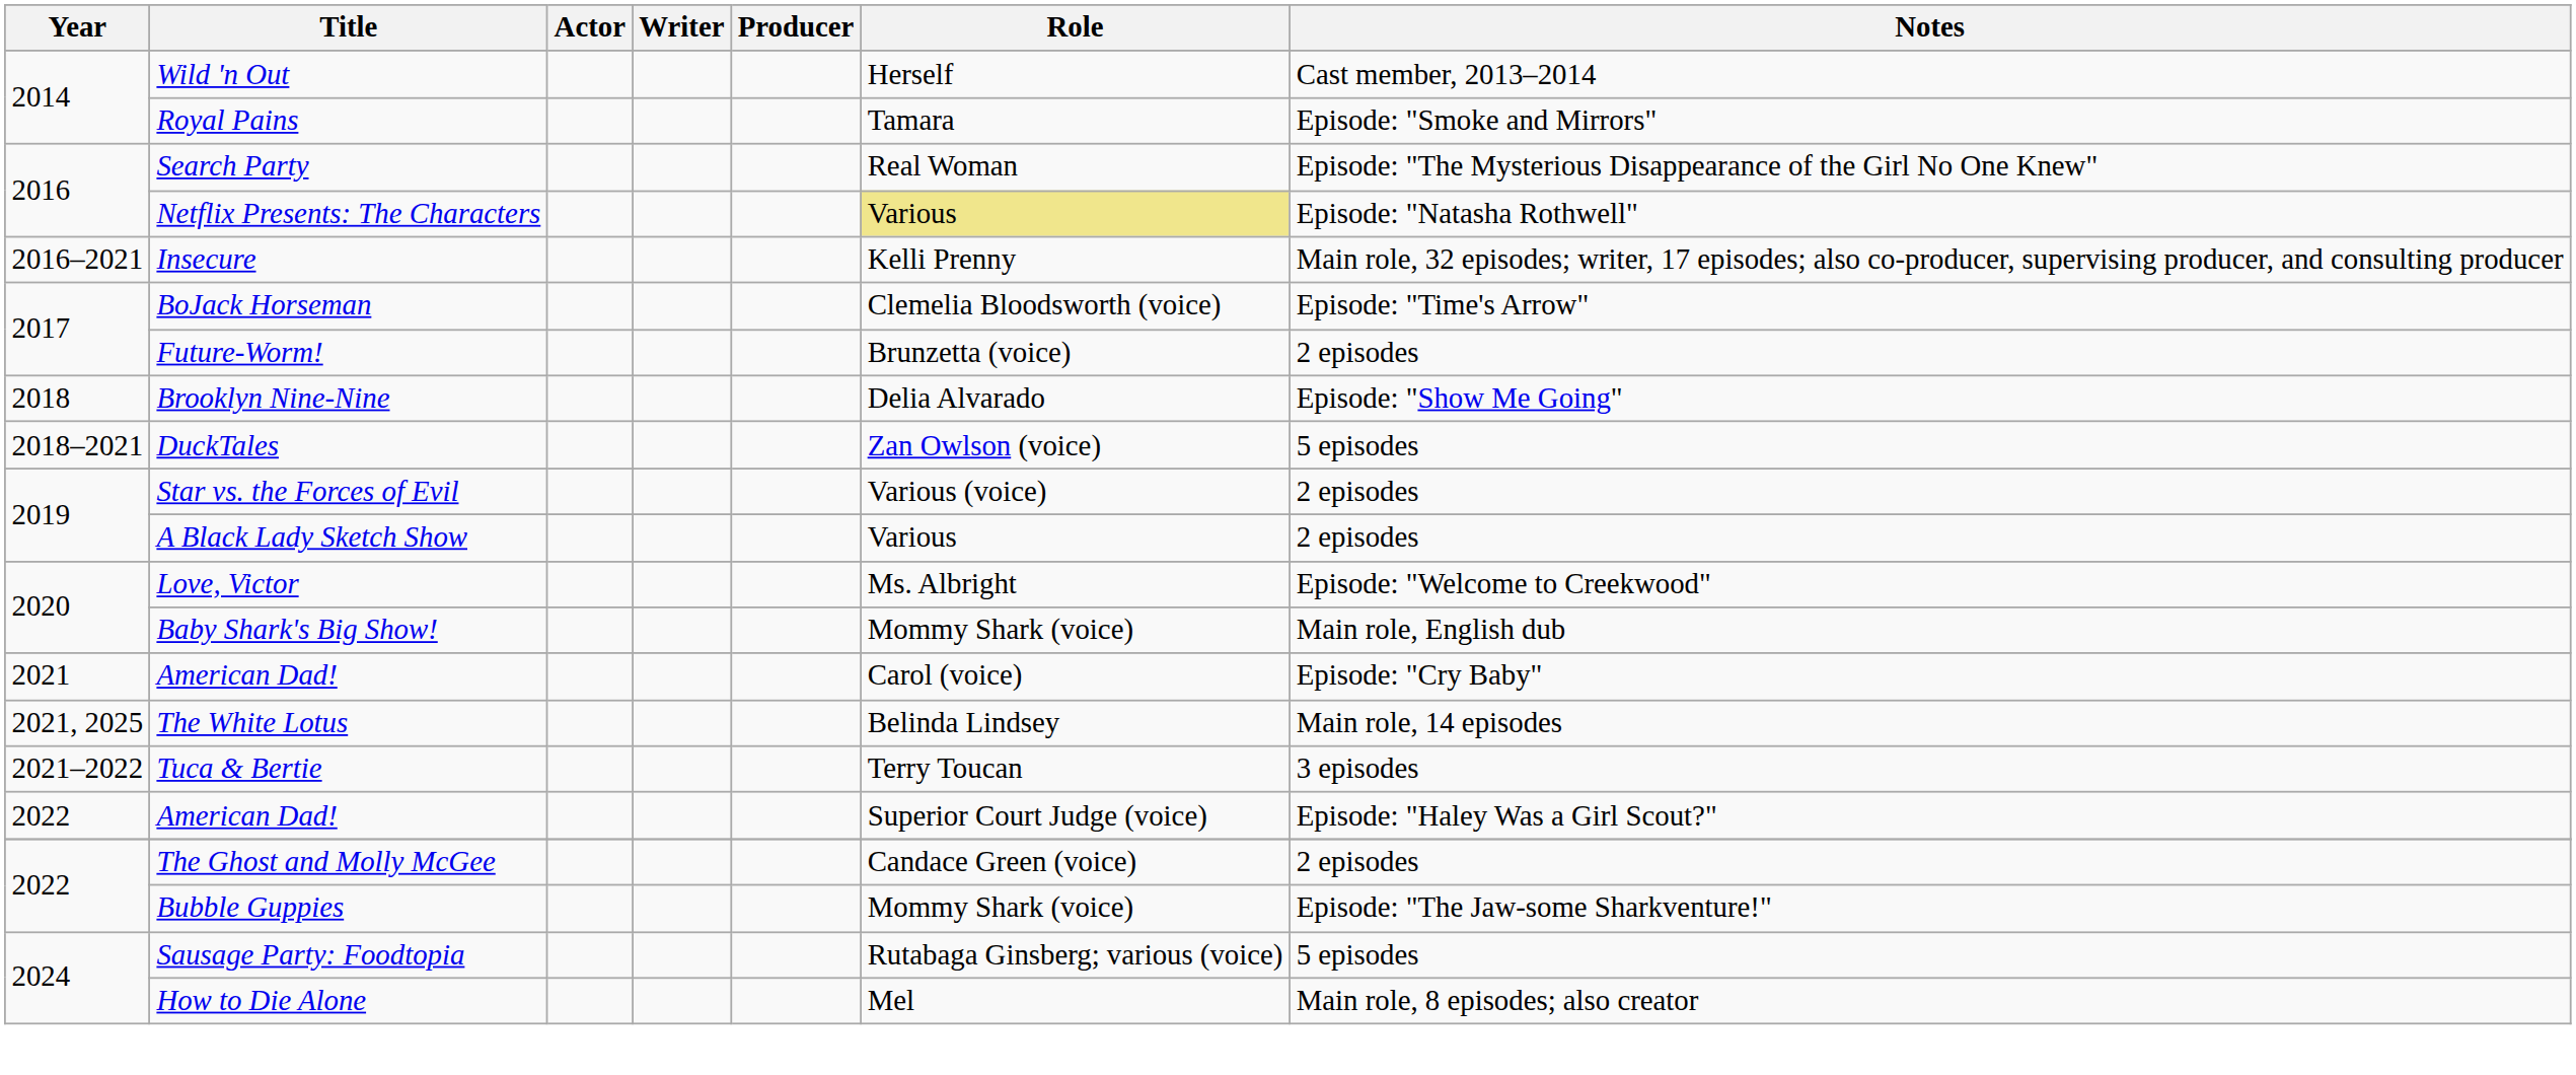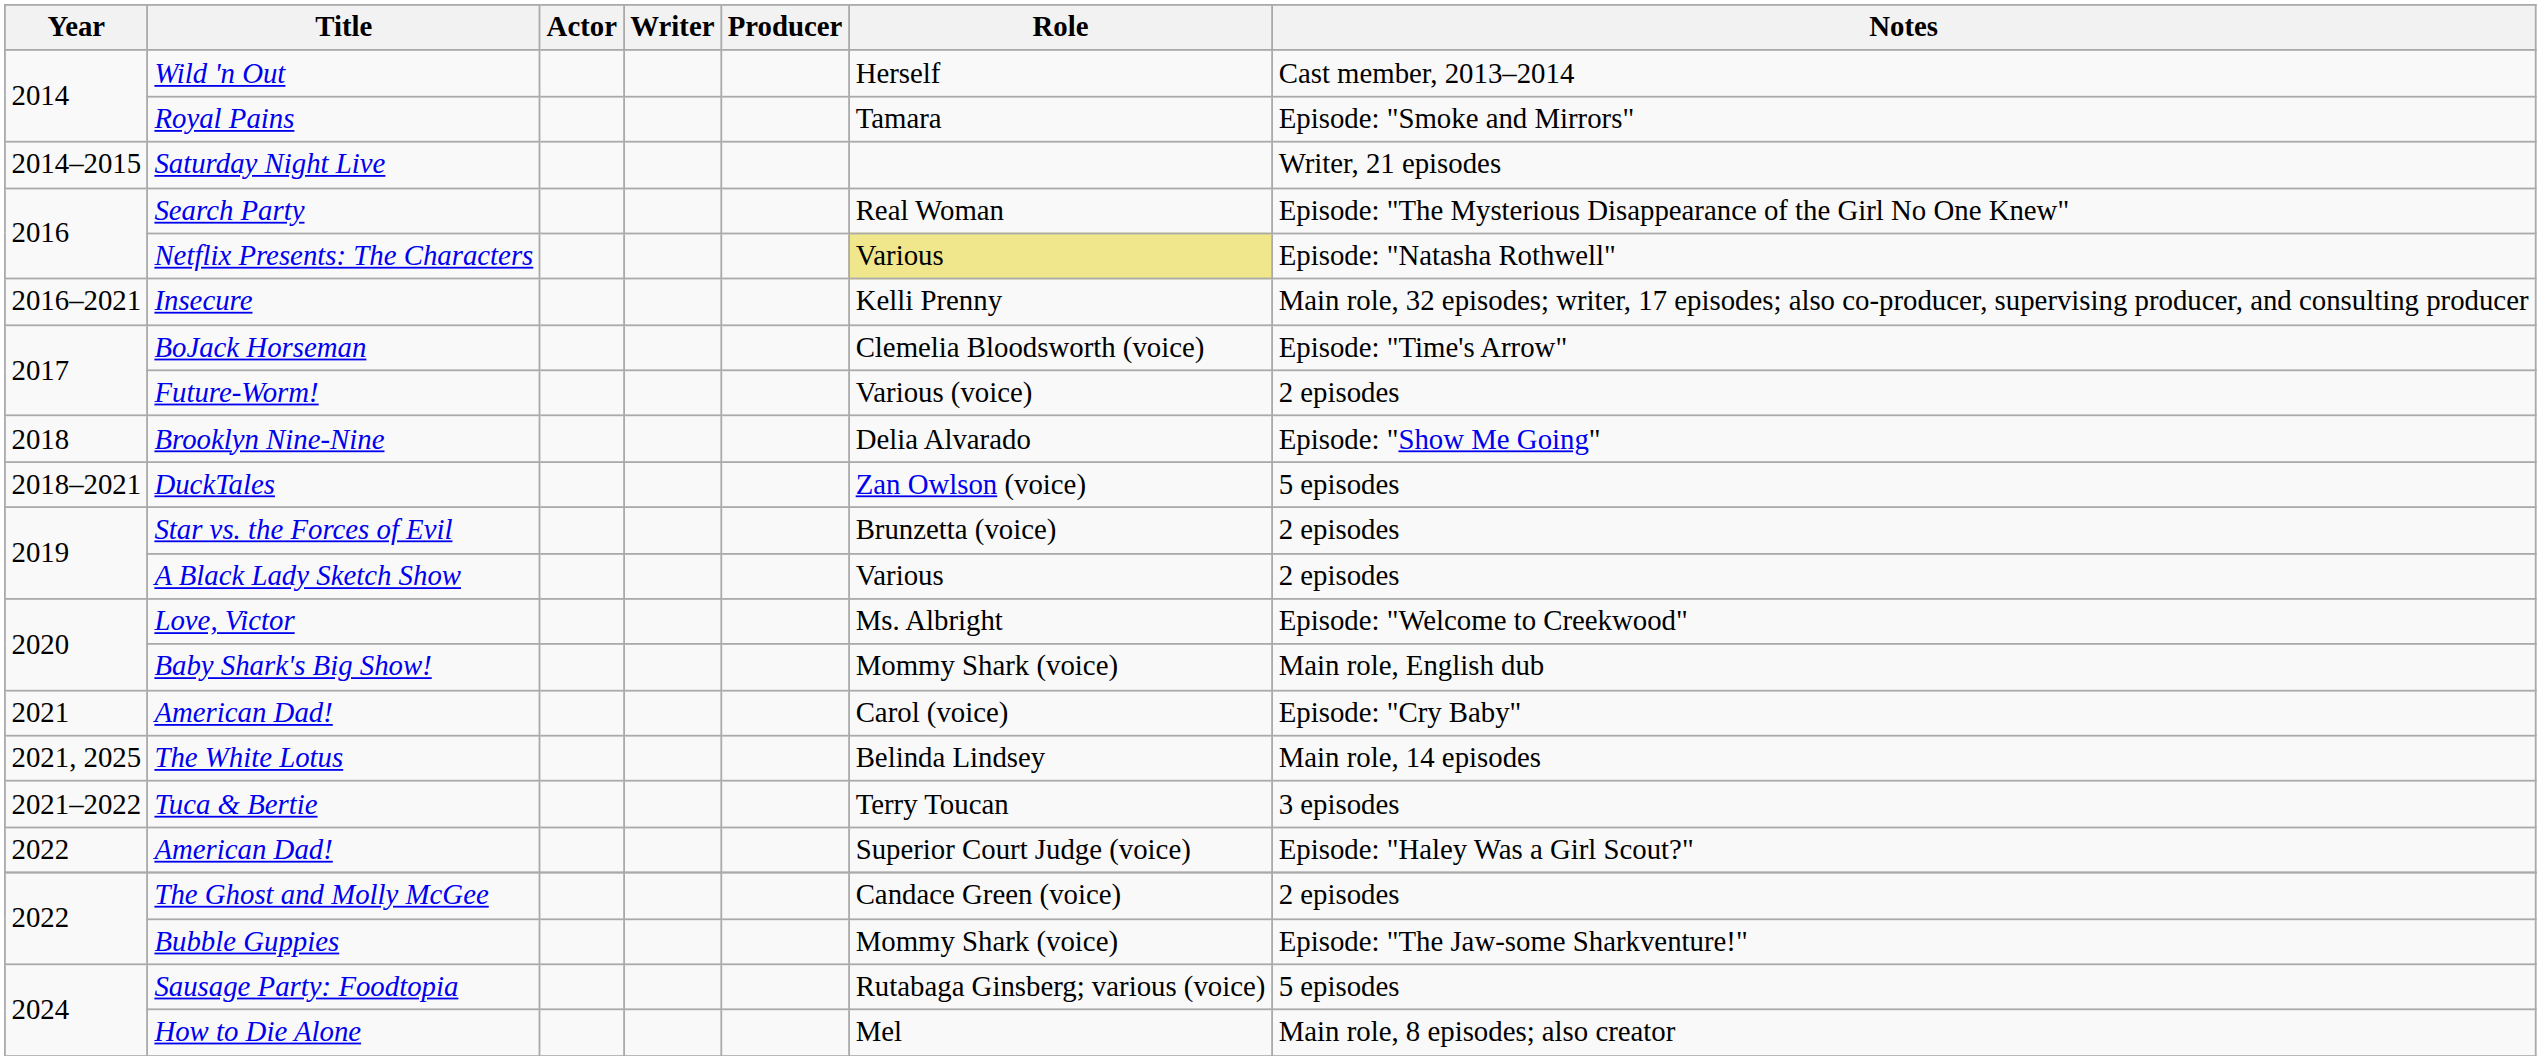 <table class="wikitable sortable">
 <tr>
 <th>Year</th>
 <th>Title</th>
 <th>Actor</th>
 <th>Writer</th>
 <th>Producer</th>
 <th>Role</th>
 <th class="unsortable">Notes</th>
 </tr>
 <tr>
 <td rowspan="2">2014</td>
 <td><em><a href='#'>Wild 'n Out</a></em></td>
 <td></td>
 <td></td>
 <td></td>
 <td>Herself</td>
 <td>Cast member, 2013–2014</td>
 </tr>
 <tr>
 <td><em><a href='#'>Royal Pains</a></em></td>
 <td></td>
 <td></td>
 <td></td>
 <td>Tamara</td>
 <td>Episode: "Smoke and Mirrors"</td>
+</tr>
+<tr>
+<td>2014–2015</td>
+<td><em><a href='#'>Saturday Night Live</a></em></td>
+<td></td>
+<td></td>
+<td></td>
+<td></td>
+<td>Writer, 21 episodes</td>
 </tr>
 <tr>
 <td rowspan = "2">2016</td>
 <td><em><a href='#'>Search Party</a></em></td>
 <td></td>
 <td></td>
 <td></td>
 <td>Real Woman</td>
 <td>Episode: "The Mysterious Disappearance of the Girl No One Knew"</td>
 </tr>
 <tr>
 <td><em><a href='#'>Netflix Presents: The Characters</a></em></td>
 <td></td>
 <td></td>
 <td></td>
 <td style="background: khaki;">Various</td>
 <td>Episode: "Natasha Rothwell"</td>
 </tr>
 <tr>
 <td>2016–2021</td>
 <td><em><a href='#'>Insecure</a></em></td>
 <td></td>
 <td></td>
 <td></td>
 <td>Kelli Prenny</td>
 <td>Main role, 32 episodes; writer, 17 episodes; also co-producer, supervising producer, and consulting producer</td>
 </tr>
 <tr>
 <td rowspan = "2">2017</td>
 <td><em><a href='#'>BoJack Horseman</a></em></td>
 <td></td>
 <td></td>
 <td></td>
 <td>Clemelia Bloodsworth (voice)</td>
 <td>Episode: "Time's Arrow"</td>
 </tr>
 <tr>
 <td><em><a href='#'>Future-Worm!</a></em></td>
 <td></td>
 <td></td>
 <td></td>
-<td>Brunzetta (voice)</td>
+<td>Various (voice)</td>
 <td>2 episodes</td>
 </tr>
 <tr>
 <td>2018</td>
 <td><em><a href='#'>Brooklyn Nine-Nine</a></em></td>
 <td></td>
 <td></td>
 <td></td>
 <td>Delia Alvarado</td>
 <td>Episode: "<a href='#'>Show Me Going</a>"</td>
 </tr>
 <tr>
 <td>2018–2021</td>
 <td><em><a href='#'>DuckTales</a></em></td>
 <td></td>
 <td></td>
 <td></td>
 <td><a href='#'>Zan Owlson</a> (voice)</td>
 <td>5 episodes</td>
 </tr>
 <tr>
 <td rowspan = "2">2019</td>
 <td><em><a href='#'>Star vs. the Forces of Evil</a></em></td>
 <td></td>
 <td></td>
 <td></td>
-<td>Various (voice)</td>
+<td>Brunzetta (voice)</td>
 <td>2 episodes</td>
 </tr>
 <tr>
 <td><em><a href='#'>A Black Lady Sketch Show</a></em></td>
 <td></td>
 <td></td>
 <td></td>
 <td>Various</td>
 <td>2 episodes</td>
 </tr>
 <tr>
 <td rowspan="2">2020</td>
 <td><em><a href='#'>Love, Victor</a></em></td>
 <td></td>
 <td></td>
 <td></td>
 <td>Ms. Albright</td>
 <td>Episode: "Welcome to Creekwood"</td>
 </tr>
 <tr>
 <td><em><a href='#'>Baby Shark's Big Show!</a></em></td>
 <td></td>
 <td></td>
 <td></td>
 <td>Mommy Shark (voice)</td>
 <td>Main role, English dub</td>
 </tr>
 <tr>
 <td>2021</td>
 <td><em><a href='#'>American Dad!</a></em></td>
 <td></td>
 <td></td>
 <td></td>
 <td>Carol (voice)</td>
 <td>Episode: "Cry Baby"</td>
 </tr>
 <tr>
 <td>2021, 2025</td>
 <td><em><a href='#'>The White Lotus</a></em></td>
 <td></td>
 <td></td>
 <td></td>
 <td>Belinda Lindsey</td>
 <td>Main role, 14 episodes</td>
 </tr>
 <tr>
 <td>2021–2022</td>
 <td><em><a href='#'>Tuca & Bertie</a></em></td>
 <td></td>
 <td></td>
 <td></td>
 <td>Terry Toucan</td>
 <td>3 episodes</td>
 </tr>
 <tr>
 <td>2022</td>
 <td><em><a href='#'>American Dad!</a></em></td>
 <td></td>
 <td></td>
 <td></td>
 <td>Superior Court Judge (voice)</td>
 <td>Episode: "Haley Was a Girl Scout?"</td>
 </tr>
 <tr>
 </tr>
 <tr>
 <td rowspan = "2">2022</td>
 <td><em><a href='#'>The Ghost and Molly McGee</a></em></td>
 <td></td>
 <td></td>
 <td></td>
 <td>Candace Green (voice)</td>
 <td>2 episodes</td>
 </tr>
 <tr>
 <td><em><a href='#'>Bubble Guppies</a></em></td>
 <td></td>
 <td></td>
 <td></td>
 <td>Mommy Shark (voice)</td>
 <td>Episode: "The Jaw-some Sharkventure!"</td>
 </tr>
 <tr>
 <td rowspan = "2">2024</td>
 <td><em><a href='#'>Sausage Party: Foodtopia</a></em></td>
 <td></td>
 <td></td>
 <td></td>
 <td>Rutabaga Ginsberg; various (voice)</td>
 <td>5 episodes</td>
 </tr>
 <tr>
 <td><em><a href='#'>How to Die Alone</a></em></td>
 <td></td>
 <td></td>
 <td></td>
 <td>Mel</td>
 <td>Main role, 8 episodes; also creator</td>
 </tr>
 </table>
